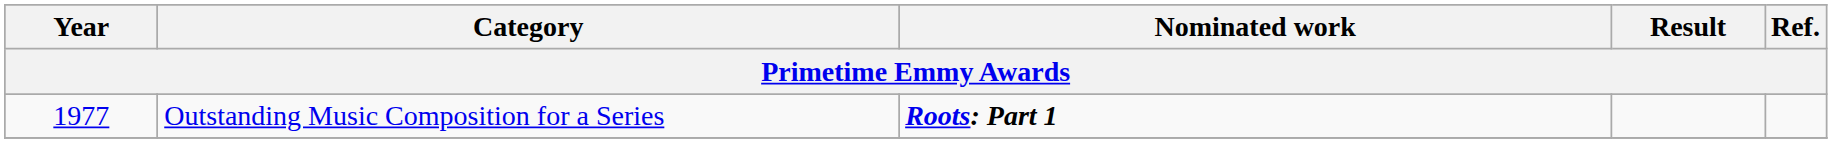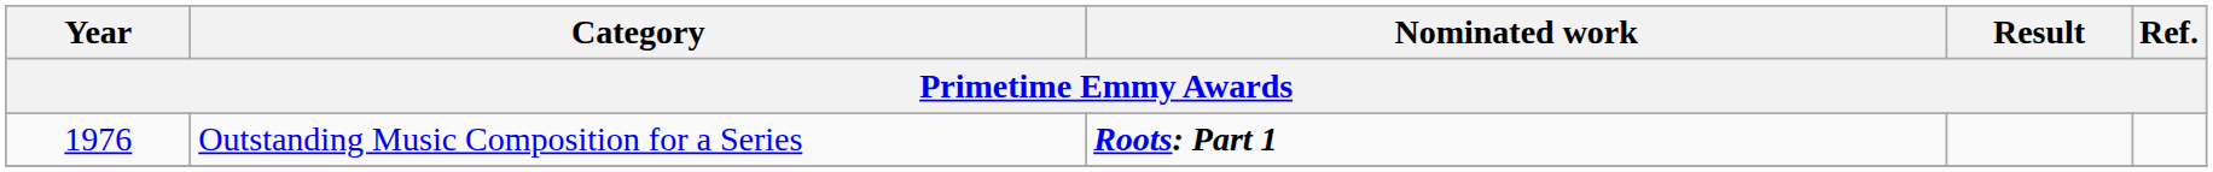 <table class=wikitable>
 <tr>
 <th scope="col" style="width:5em;">Year</th>
 <th scope="col" style="width:26em;">Category</th>
 <th scope="col" style="width:25em;">Nominated work</th>
 <th scope="col" style="width:5em;">Result</th>
 <th scope="col" style="width:1em;">Ref.</th>
 </tr>
 <tr>
 <th colspan="5"><a href='#'>Primetime Emmy Awards</a></th>
 </tr>
 <tr>
-<td style="text-align:center;"><a href='#'>1977</a></td>
+<td style="text-align:center;"><a href='#'>1976</a></td>
 <td><a href='#'>Outstanding Music Composition for a Series</a></td>
 <td><strong><em><a href='#'>Roots</a>: Part 1</em></strong></td>
 <td></td>
 <td></td>
 </tr>
 <tr>
 </tr>
 </table>
